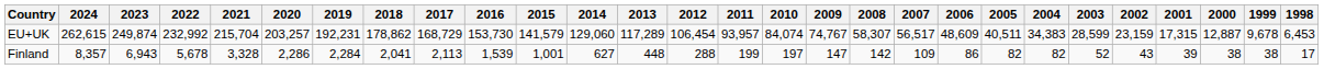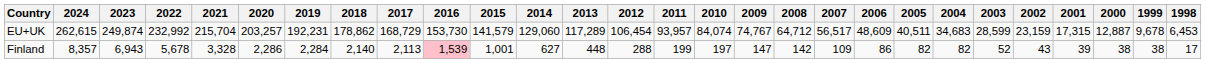 <table class="wikitable" style="text-align:right;">
 <tr>
 <th>Country</th>
 <th>2024</th>
 <th>2023</th>
 <th>2022</th>
 <th>2021</th>
 <th>2020</th>
 <th>2019</th>
 <th>2018</th>
 <th>2017</th>
 <th>2016</th>
 <th>2015</th>
 <th>2014</th>
 <th>2013</th>
 <th>2012</th>
 <th>2011</th>
 <th>2010</th>
 <th>2009</th>
 <th>2008</th>
 <th>2007</th>
 <th>2006</th>
 <th>2005</th>
 <th>2004</th>
 <th>2003</th>
 <th>2002</th>
 <th>2001</th>
 <th>2000</th>
 <th>1999</th>
 <th>1998</th>
 </tr>
 <tr>
 <td align=left>EU+UK</td>
 <td>262,615</td>
 <td>249,874</td>
 <td>232,992</td>
 <td>215,704</td>
 <td>203,257</td>
 <td>192,231</td>
 <td>178,862</td>
 <td>168,729</td>
 <td>153,730</td>
 <td>141,579</td>
 <td>129,060</td>
 <td>117,289</td>
 <td>106,454</td>
 <td>93,957</td>
 <td>84,074</td>
 <td>74,767</td>
-<td>58,307</td>
+<td>64,712</td>
 <td>56,517</td>
 <td>48,609</td>
 <td>40,511</td>
-<td>34,383</td>
+<td>34,683</td>
 <td>28,599</td>
 <td>23,159</td>
 <td>17,315</td>
 <td>12,887</td>
 <td>9,678</td>
 <td>6,453</td>
 </tr>
 <tr>
 <td align=left>Finland</td>
 <td>8,357</td>
 <td>6,943</td>
 <td>5,678</td>
 <td>3,328</td>
 <td>2,286</td>
 <td>2,284</td>
-<td>2,041</td>
+<td>2,140</td>
 <td>2,113</td>
-<td>1,539</td>
+<td style="background: pink;">1,539</td>
 <td>1,001</td>
 <td>627</td>
 <td>448</td>
 <td>288</td>
 <td>199</td>
 <td>197</td>
 <td>147</td>
 <td>142</td>
 <td>109</td>
 <td>86</td>
 <td>82</td>
 <td>82</td>
 <td>52</td>
 <td>43</td>
 <td>39</td>
 <td>38</td>
 <td>38</td>
 <td>17</td>
 </tr>
 </table>
